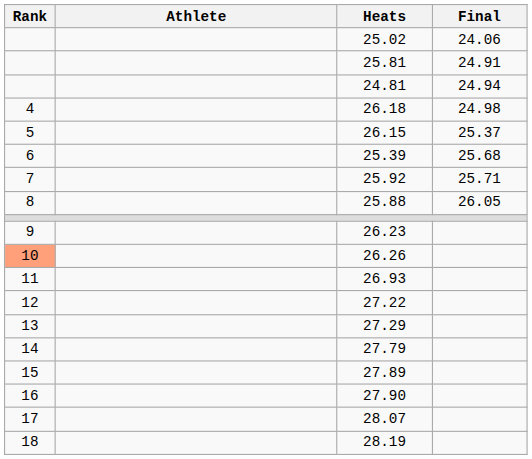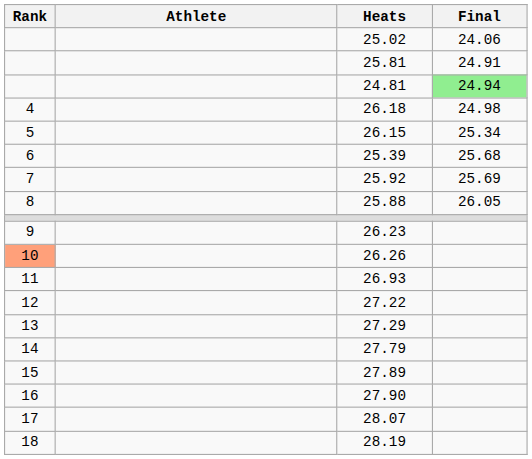 <table class=wikitable style="text-align:center">
 <tr>
 <th width=40>Rank</th>
 <th width=250>Athlete</th>
 <th width=80>Heats</th>
 <th width=80>Final</th>
 </tr>
 <tr>
 <td></td>
 <td align=left></td>
 <td>25.02</td>
 <td>24.06</td>
 </tr>
 <tr>
 <td></td>
 <td align=left></td>
 <td>25.81</td>
 <td>24.91</td>
 </tr>
 <tr>
 <td></td>
 <td align=left></td>
 <td>24.81</td>
-<td>24.94</td>
+<td style="background: lightgreen;">24.94</td>
 </tr>
 <tr>
 <td>4</td>
 <td align=left></td>
 <td>26.18</td>
 <td>24.98</td>
 </tr>
 <tr>
 <td>5</td>
 <td align=left></td>
 <td>26.15</td>
-<td>25.37</td>
+<td>25.34</td>
 </tr>
 <tr>
 <td>6</td>
 <td align=left></td>
 <td>25.39</td>
 <td>25.68</td>
 </tr>
 <tr>
 <td>7</td>
 <td align=left></td>
 <td>25.92</td>
-<td>25.71</td>
+<td>25.69</td>
 </tr>
 <tr>
 <td>8</td>
 <td align=left></td>
 <td>25.88</td>
 <td>26.05</td>
 </tr>
 <tr bgcolor=#DDDDDD>
 <td colspan=4></td>
 </tr>
 <tr>
 <td>9</td>
 <td align=left></td>
 <td>26.23</td>
 <td></td>
 </tr>
 <tr>
 <td style="background: lightsalmon;">10</td>
 <td align=left></td>
 <td>26.26</td>
 <td></td>
 </tr>
 <tr>
 <td>11</td>
 <td align=left></td>
 <td>26.93</td>
 <td></td>
 </tr>
 <tr>
 <td>12</td>
 <td align=left></td>
 <td>27.22</td>
 <td></td>
 </tr>
 <tr>
 <td>13</td>
 <td align=left></td>
 <td>27.29</td>
 <td></td>
 </tr>
 <tr>
 <td>14</td>
 <td align=left></td>
 <td>27.79</td>
 <td></td>
 </tr>
 <tr>
 <td>15</td>
 <td align=left></td>
 <td>27.89</td>
 <td></td>
 </tr>
 <tr>
 <td>16</td>
 <td align=left></td>
 <td>27.90</td>
 <td></td>
 </tr>
 <tr>
 <td>17</td>
 <td align=left></td>
 <td>28.07</td>
 <td></td>
 </tr>
 <tr>
 <td>18</td>
 <td align=left></td>
 <td>28.19</td>
 <td></td>
 </tr>
 </table>
